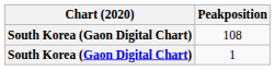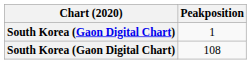 <table class="wikitable plainrowheaders">
 <tr>
 <th>Chart (2020)</th>
 <th>Peakposition</th>
 </tr>
 <tr>
+<th scope="row">South Korea (<a href='#'>Gaon Digital Chart</a>)</th>
+<td align="center">1</td>
+</tr>
+<tr>
 <th scope="row">South Korea (Gaon Digital Chart)<br></th>
 <td align="center">108</td>
 </tr>
-<tr>
-<th scope="row">South Korea (<a href='#'>Gaon Digital Chart</a>)</th>
-<td align="center">1</td>
-</tr>
 </table>
